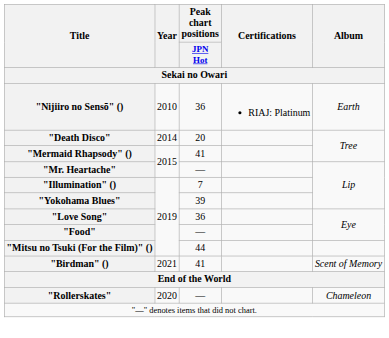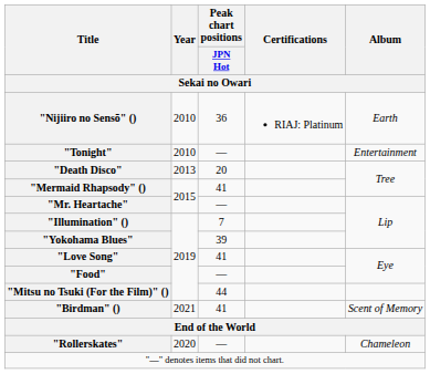 <table class="wikitable plainrowheaders" style="text-align:center;">
 <tr>
 <th scope="col" rowspan="2">Title</th>
 <th scope="col" rowspan="2">Year</th>
 <th scope="col" colspan="1">Peak<br>chart<br>positions</th>
 <th scope="col" rowspan="2">Certifications</th>
 <th scope="col" rowspan="2">Album</th>
 </tr>
 <tr>
 <th scope="col" style="width:3em;font-size:90%;"><a href='#'>JPN<br>Hot</a><br></th>
 </tr>
 <tr>
 <th colspan="5">Sekai no Owari</th>
 </tr>
 <tr>
 <th scope="row">"Nijiiro no Sensō" ()</th>
 <td>2010</td>
 <td>36</td>
 <td><br><ul><li>RIAJ: Platinum </li></ul></td>
 <td><em>Earth</em></td>
 </tr>
 <tr>
+<th scope="row">"Tonight"</th>
+<td>2010</td>
+<td>—</td>
+<td></td>
+<td><em>Entertainment</em></td>
+</tr>
+<tr>
 <th scope="row">"Death Disco"</th>
-<td>2014</td>
+<td>2013</td>
 <td>20</td>
 <td></td>
 <td rowspan="2"><em>Tree</em></td>
 </tr>
 <tr>
 <th scope="row">"Mermaid Rhapsody" ()</th>
 <td rowspan="2">2015</td>
 <td>41</td>
 <td></td>
 </tr>
 <tr>
 <th scope="row">"Mr. Heartache"</th>
 <td>—</td>
 <td></td>
 <td rowspan="3"><em>Lip</em></td>
 </tr>
 <tr>
 <th scope="row">"Illumination" ()</th>
 <td rowspan="5">2019</td>
 <td>7</td>
 <td></td>
 </tr>
 <tr>
 <th scope="row">"Yokohama Blues"</th>
 <td>39</td>
 <td></td>
 </tr>
 <tr>
 <th scope="row">"Love Song"</th>
-<td>36</td>
+<td>41</td>
 <td></td>
 <td rowspan="2"><em>Eye</em></td>
 </tr>
 <tr>
 <th scope="row">"Food"</th>
 <td>—</td>
 <td></td>
 </tr>
 <tr>
 <th scope="row">"Mitsu no Tsuki (For the Film)" ()</th>
 <td>44</td>
 <td></td>
 <td></td>
 </tr>
 <tr>
 <th scope="row">"Birdman" ()</th>
 <td>2021</td>
 <td>41</td>
 <td></td>
 <td><em>Scent of Memory</em></td>
 </tr>
 <tr>
 <th colspan="5">End of the World</th>
 </tr>
 <tr>
 <th scope="row">"Rollerskates"</th>
 <td>2020</td>
 <td>—</td>
 <td></td>
 <td><em>Chameleon</em></td>
 </tr>
 <tr>
 <td colspan="5" style="font-size:85%">"—" denotes items that did not chart.</td>
 </tr>
 </table>
